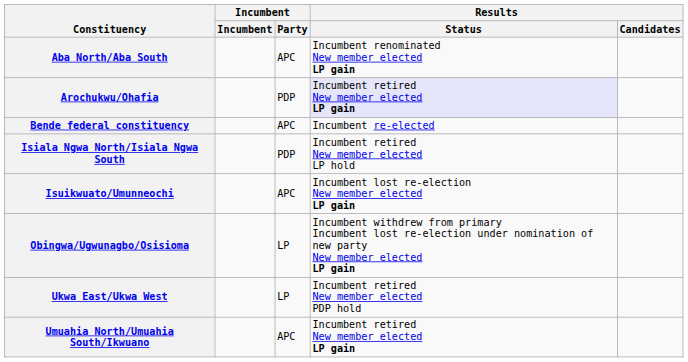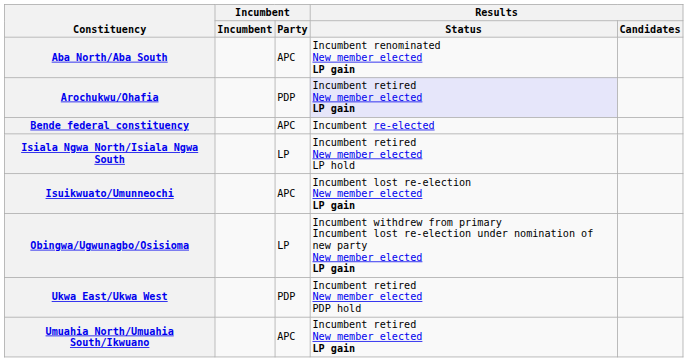 <table class="wikitable sortable">
 <tr valign=bottom>
 <th rowspan=2>Constituency</th>
 <th colspan=2>Incumbent</th>
 <th colspan=2>Results</th>
 </tr>
 <tr valign=bottom>
 <th>Incumbent</th>
 <th>Party</th>
 <th>Status</th>
 <th>Candidates</th>
 </tr>
 <tr>
 <th><a href='#'>Aba North/Aba South</a></th>
 <td></td>
 <td>APC</td>
 <td>Incumbent renominated<br><a href='#'>New member elected</a><br><strong>LP gain</strong></td>
 <td nowrap></td>
 </tr>
 <tr>
 <th><a href='#'>Arochukwu/Ohafia</a></th>
 <td></td>
 <td>PDP</td>
 <td style="background: lavender;">Incumbent retired<br><a href='#'>New member elected</a><br><strong>LP gain</strong></td>
 <td nowrap></td>
 </tr>
 <tr>
 <th><a href='#'>Bende federal constituency</a></th>
 <td></td>
 <td>APC</td>
 <td>Incumbent <a href='#'>re-elected</a></td>
 <td nowrap></td>
 </tr>
 <tr>
 <th><a href='#'>Isiala Ngwa North/Isiala Ngwa South</a></th>
 <td></td>
-<td>PDP</td>
+<td>LP</td>
 <td>Incumbent retired<br><a href='#'>New member elected</a><br>LP hold</td>
 <td nowrap></td>
 </tr>
 <tr>
 <th><a href='#'>Isuikwuato/Umunneochi</a></th>
 <td></td>
 <td>APC</td>
 <td>Incumbent lost re-election<br><a href='#'>New member elected</a><br><strong>LP gain</strong></td>
 <td nowrap></td>
 </tr>
 <tr>
 <th><a href='#'>Obingwa/Ugwunagbo/Osisioma</a></th>
 <td></td>
 <td>LP</td>
 <td>Incumbent withdrew from primary<br>Incumbent lost re-election under nomination of new party<br><a href='#'>New member elected</a><br><strong>LP gain</strong></td>
 <td nowrap></td>
 </tr>
 <tr>
 <th><a href='#'>Ukwa East/Ukwa West</a></th>
 <td></td>
-<td>LP</td>
+<td>PDP</td>
 <td>Incumbent retired<br><a href='#'>New member elected</a><br>PDP hold</td>
 <td nowrap></td>
 </tr>
 <tr>
 <th><a href='#'>Umuahia North/Umuahia South/Ikwuano</a></th>
 <td></td>
 <td>APC</td>
 <td>Incumbent retired<br><a href='#'>New member elected</a><br><strong>LP gain</strong></td>
 <td nowrap></td>
 </tr>
 </table>
